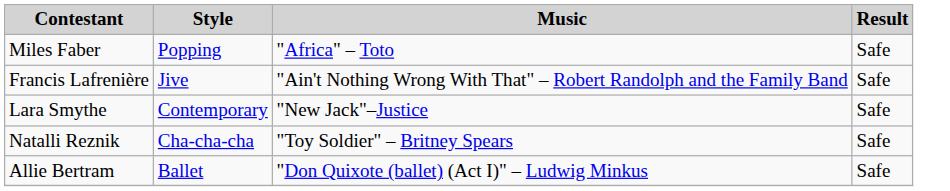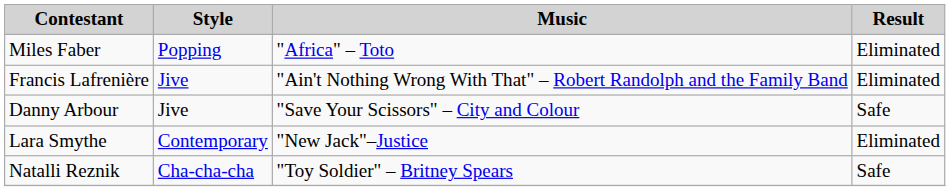 <table class="wikitable">
 <tr align="center" bgcolor="lightgrey">
 <td><strong>Contestant</strong></td>
 <td><strong>Style</strong></td>
 <td><strong>Music</strong></td>
 <td><strong>Result</strong></td>
 </tr>
 <tr>
 <td>Miles Faber</td>
 <td><a href='#'>Popping</a></td>
 <td>"<a href='#'>Africa</a>" – <a href='#'>Toto</a></td>
-<td>Safe</td>
+<td>Eliminated</td>
 </tr>
 <tr>
 <td>Francis Lafrenière</td>
 <td><a href='#'>Jive</a></td>
 <td>"Ain't Nothing Wrong With That" – <a href='#'>Robert Randolph and the Family Band</a></td>
+<td>Eliminated</td>
+</tr>
+<tr>
+<td>Danny Arbour</td>
+<td>Jive</td>
+<td>"Save Your Scissors" – <a href='#'>City and Colour</a></td>
 <td>Safe</td>
 </tr>
 <tr>
 <td>Lara Smythe</td>
 <td><a href='#'>Contemporary</a></td>
 <td>"New Jack"–<a href='#'>Justice</a></td>
-<td>Safe</td>
+<td>Eliminated</td>
 </tr>
 <tr>
 <td>Natalli Reznik</td>
 <td><a href='#'>Cha-cha-cha</a></td>
 <td>"Toy Soldier" – <a href='#'>Britney Spears</a></td>
 <td>Safe</td>
 </tr>
 <tr>
-<td>Allie Bertram</td>
-<td><a href='#'>Ballet</a></td>
-<td>"<a href='#'>Don Quixote (ballet)</a> (Act I)" – <a href='#'>Ludwig Minkus</a></td>
-<td>Safe</td>
-</tr>
-<tr>
 </tr>
 </table>
